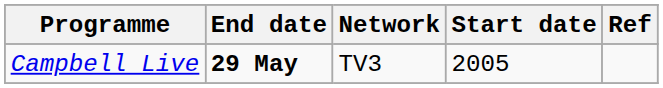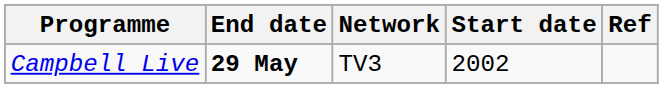 <table class="wikitable plainrowheaders sortable">
 <tr>
 <th scope="col">Programme</th>
 <th scope="col">End date</th>
 <th scope="col">Network</th>
 <th scope="col">Start date</th>
 <th scope="col" class="unsortable">Ref</th>
 </tr>
 <tr>
 <td><em><a href='#'>Campbell Live</a></em></td>
 <td><strong>29 May</strong></td>
 <td>TV3</td>
-<td>2005</td>
+<td>2002</td>
 <td></td>
 </tr>
 </table>
